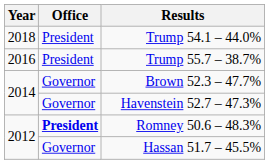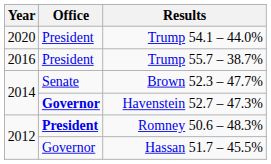 <table class=wikitable>
 <tr>
 <th width="30">Year</th>
 <th width="60">Office</th>
 <th width="180">Results</th>
 </tr>
 <tr>
-<td>2018</td>
+<td>2020</td>
 <td><a href='#'>President</a></td>
 <td align="right" ><a href='#'>Trump</a> 54.1 – 44.0%</td>
 </tr>
 <tr>
 <td>2016</td>
 <td><a href='#'>President</a></td>
 <td align="right" ><a href='#'>Trump</a> 55.7 – 38.7%</td>
 </tr>
 <tr>
 <td rowspan="2">2014</td>
-<td><a href='#'>Governor</a></td>
+<td><a href='#'>Senate</a></td>
 <td align="right" ><a href='#'>Brown</a> 52.3 – 47.7%</td>
 </tr>
 <tr>
-<td><a href='#'>Governor</a></td>
+<td><strong><a href='#'>Governor</a></strong></td>
 <td align="right" ><a href='#'>Havenstein</a> 52.7 – 47.3%</td>
 </tr>
 <tr>
 <td rowspan="2">2012</td>
 <td><strong><a href='#'>President</a></strong></td>
 <td align="right" ><a href='#'>Romney</a> 50.6 – 48.3%</td>
 </tr>
 <tr>
 <td><a href='#'>Governor</a></td>
 <td align="right" ><a href='#'>Hassan</a> 51.7 – 45.5%</td>
 </tr>
 </table>
